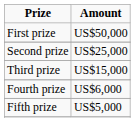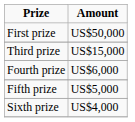 <table class="wikitable">
 <tr>
 <td align="center"><strong>Prize</strong></td>
 <td align="center"><strong>Amount</strong></td>
 </tr>
 <tr>
 <td>First prize</td>
 <td>US$50,000</td>
 </tr>
 <tr>
-</tr>
-<tr>
-<td>Second prize</td>
-<td>US$25,000</td>
 </tr>
 <tr>
 </tr>
 <tr>
 <td>Third prize</td>
 <td>US$15,000</td>
 </tr>
 <tr>
 </tr>
 <tr>
 <td>Fourth prize</td>
 <td>US$6,000</td>
 </tr>
 <tr>
 </tr>
 <tr>
 <td>Fifth prize</td>
 <td>US$5,000</td>
 </tr>
 <tr>
 </tr>
 <tr>
+<td>Sixth prize</td>
+<td>US$4,000</td>
+</tr>
+<tr>
 </tr>
 </table>
